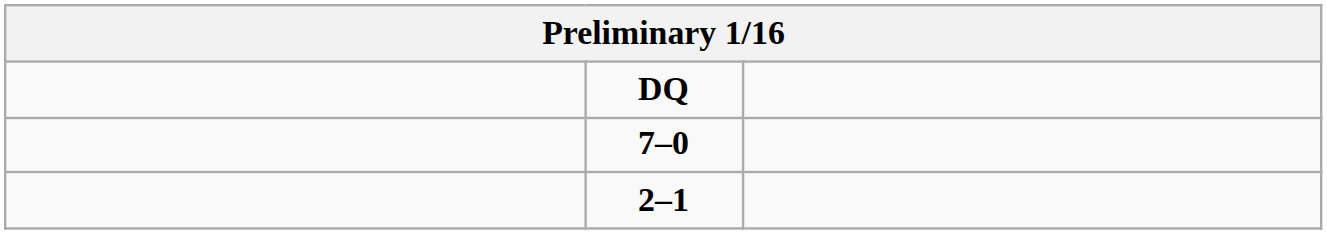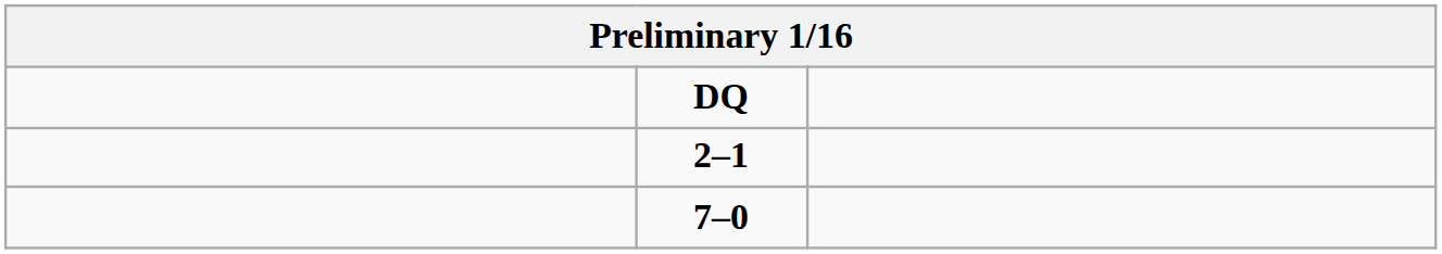 <table class="wikitable" style="text-align: center; font-size:90% ">
 <tr>
 <th colspan=3>Preliminary 1/16</th>
 </tr>
 <tr>
 <td align=left width="240"><strong></strong></td>
 <td align=center width="60"><strong>DQ</strong></td>
 <td align=left width="240"></td>
 </tr>
 <tr>
 <td align=left><strong></strong></td>
-<td align=center><strong>7–0</strong></td>
+<td align=center><strong>2–1</strong></td>
 <td align=left></td>
 </tr>
 <tr>
 <td align=left><strong></strong></td>
-<td align=center><strong>2–1</strong></td>
+<td align=center><strong>7–0</strong></td>
 <td align=left></td>
 </tr>
 </table>
